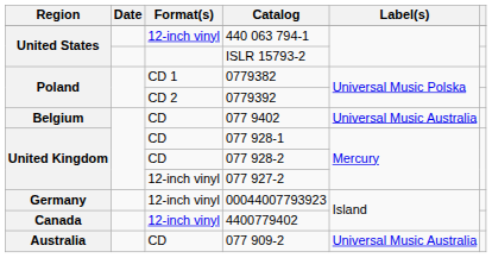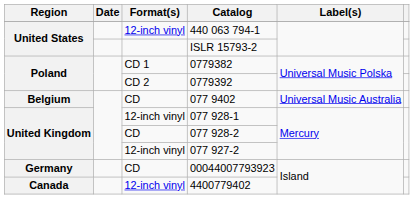 <table class="wikitable plainrowheaders">
 <tr>
 <th scope="col">Region</th>
 <th scope="col">Date</th>
 <th scope="col">Format(s)</th>
 <th scope="col">Catalog</th>
 <th scope="col">Label(s)</th>
 <th scope="col"></th>
 </tr>
 <tr>
 </tr>
 <tr>
 <th scope="row" rowspan="2">United States</th>
 <td></td>
 <td><a href='#'>12-inch vinyl</a></td>
 <td>440 063 794-1</td>
 <td rowspan="2"></td>
 <td></td>
 </tr>
 <tr>
 <td></td>
 <td></td>
 <td>ISLR 15793-2</td>
 <td></td>
 </tr>
 <tr>
 <th scope="row" rowspan="2">Poland</th>
 <td rowspan="2"></td>
 <td>CD 1</td>
 <td>0779382</td>
 <td rowspan="2"><a href='#'>Universal Music Polska</a></td>
 <td></td>
 </tr>
 <tr>
 <td>CD 2</td>
 <td>0779392</td>
 <td></td>
 </tr>
 <tr>
 <th scope="row">Belgium</th>
 <td rowspan="4"></td>
 <td>CD</td>
 <td>077 9402</td>
 <td><a href='#'>Universal Music Australia</a></td>
 <td></td>
 </tr>
 <tr>
 <th scope="row" rowspan="3">United Kingdom</th>
-<td>CD</td>
+<td>12-inch vinyl</td>
 <td>077 928-1</td>
 <td rowspan="3"><a href='#'>Mercury</a></td>
 <td rowspan="3"></td>
 </tr>
 <tr>
 <td>CD</td>
 <td>077 928-2</td>
 </tr>
 <tr>
 <td>12-inch vinyl</td>
 <td>077 927-2</td>
 </tr>
 <tr>
 <th scope="row">Germany</th>
 <td></td>
-<td>12-inch vinyl</td>
+<td>CD</td>
 <td>00044007793923</td>
 <td rowspan="2">Island</td>
 <td></td>
 </tr>
 <tr>
 <th scope="row">Canada</th>
 <td></td>
 <td><a href='#'>12-inch vinyl</a></td>
 <td>4400779402</td>
 <td></td>
 </tr>
-<tr>
-<th scope="row">Australia</th>
-<td></td>
-<td>CD</td>
-<td>077 909-2</td>
-<td><a href='#'>Universal Music Australia</a></td>
-<td></td>
-</tr>
 </table>
